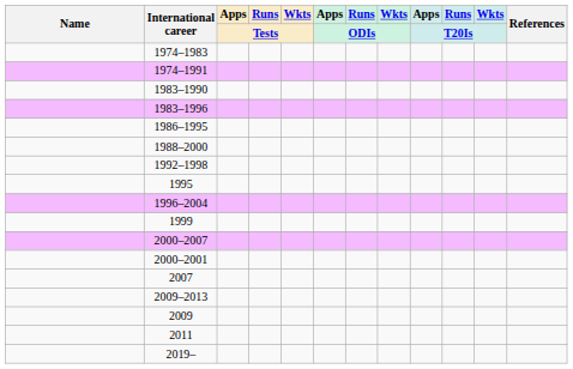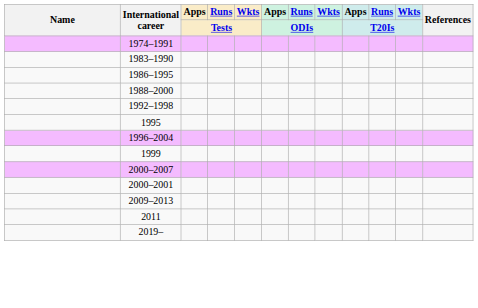 <table class="wikitable sortable" style="text-align: center;">
 <tr>
 <th style="width:180px" rowspan="2">Name</th>
 <th rowspan="2">International<br>career</th>
 <th style="background:#faecc8">Apps</th>
 <th style="background:#faecc8"><a href='#'>Runs</a></th>
 <th style="background:#faecc8"><a href='#'>Wkts</a></th>
 <th style="background:#cef2e0">Apps</th>
 <th style="background:#cef2e0"><a href='#'>Runs</a></th>
 <th style="background:#cef2e0"><a href='#'>Wkts</a></th>
 <th style="background:#CFECEC">Apps</th>
 <th style="background:#CFECEC"><a href='#'>Runs</a></th>
 <th style="background:#CFECEC"><a href='#'>Wkts</a></th>
 <th class="unsortable" rowspan="2">References</th>
 </tr>
 <tr class="unsortable">
 <th colspan="3" style="background:#faecc8"><a href='#'>Tests</a></th>
 <th colspan="3" style="background:#cef2e0"><a href='#'>ODIs</a></th>
 <th colspan="3" style="background:#CFECEC"><a href='#'>T20Is</a></th>
 </tr>
-<tr>
-<td></td>
-<td>1974–1983</td>
-<td></td>
-<td></td>
-<td></td>
-<td></td>
-<td></td>
-<td></td>
-<td></td>
-<td></td>
-<td></td>
-<td></td>
-</tr>
 <tr bgcolor="#F4BBFF">
 <td></td>
 <td>1974–1991</td>
 <td></td>
 <td></td>
 <td></td>
 <td></td>
 <td></td>
 <td></td>
 <td></td>
 <td></td>
 <td></td>
 <td></td>
 </tr>
 <tr>
 <td></td>
 <td>1983–1990</td>
-<td></td>
-<td></td>
-<td></td>
-<td></td>
-<td></td>
-<td></td>
-<td></td>
-<td></td>
-<td></td>
-<td></td>
-</tr>
-<tr bgcolor="#F4BBFF">
-<td></td>
-<td>1983–1996</td>
 <td></td>
 <td></td>
 <td></td>
 <td></td>
 <td></td>
 <td></td>
 <td></td>
 <td></td>
 <td></td>
 <td></td>
 </tr>
 <tr>
 <td></td>
 <td>1986–1995</td>
 <td></td>
 <td></td>
 <td></td>
 <td></td>
 <td></td>
 <td></td>
 <td></td>
 <td></td>
 <td></td>
 <td></td>
 </tr>
 <tr>
 <td></td>
 <td>1988–2000</td>
 <td></td>
 <td></td>
 <td></td>
 <td></td>
 <td></td>
 <td></td>
 <td></td>
 <td></td>
 <td></td>
 <td></td>
 </tr>
 <tr>
 <td></td>
 <td>1992–1998</td>
 <td></td>
 <td></td>
 <td></td>
 <td></td>
 <td></td>
 <td></td>
 <td></td>
 <td></td>
 <td></td>
 <td></td>
 </tr>
 <tr>
 <td></td>
 <td>1995</td>
 <td></td>
 <td></td>
 <td></td>
 <td></td>
 <td></td>
 <td></td>
 <td></td>
 <td></td>
 <td></td>
 <td></td>
 </tr>
 <tr bgcolor="#F4BBFF">
 <td></td>
 <td>1996–2004</td>
 <td></td>
 <td></td>
 <td></td>
 <td></td>
 <td></td>
 <td></td>
 <td></td>
 <td></td>
 <td></td>
 <td></td>
 </tr>
 <tr>
 <td></td>
 <td>1999</td>
 <td></td>
 <td></td>
 <td></td>
 <td></td>
 <td></td>
 <td></td>
 <td></td>
 <td></td>
 <td></td>
 <td></td>
 </tr>
 <tr bgcolor="#F4BBFF">
 <td></td>
 <td>2000–2007</td>
 <td></td>
 <td></td>
 <td></td>
 <td></td>
 <td></td>
 <td></td>
 <td></td>
 <td></td>
 <td></td>
 <td></td>
 </tr>
 <tr>
 <td></td>
 <td>2000–2001</td>
 <td></td>
 <td></td>
 <td></td>
 <td></td>
 <td></td>
 <td></td>
 <td></td>
 <td></td>
 <td></td>
 <td></td>
 </tr>
 <tr>
 <td></td>
-<td>2007</td>
-<td></td>
-<td></td>
-<td></td>
-<td></td>
-<td></td>
-<td></td>
-<td></td>
-<td></td>
-<td></td>
-<td></td>
-</tr>
-<tr>
-<td></td>
 <td>2009–2013</td>
-<td></td>
-<td></td>
-<td></td>
-<td></td>
-<td></td>
-<td></td>
-<td></td>
-<td></td>
-<td></td>
-<td></td>
-</tr>
-<tr>
-<td></td>
-<td>2009</td>
 <td></td>
 <td></td>
 <td></td>
 <td></td>
 <td></td>
 <td></td>
 <td></td>
 <td></td>
 <td></td>
 <td></td>
 </tr>
 <tr>
 <td></td>
 <td>2011</td>
 <td></td>
 <td></td>
 <td></td>
 <td></td>
 <td></td>
 <td></td>
 <td></td>
 <td></td>
 <td></td>
 <td></td>
 </tr>
 <tr>
 <td></td>
 <td>2019–</td>
 <td></td>
 <td></td>
 <td></td>
 <td></td>
 <td></td>
 <td></td>
 <td></td>
 <td></td>
 <td></td>
 <td></td>
 </tr>
 </table>
